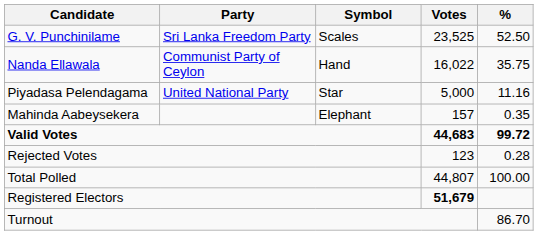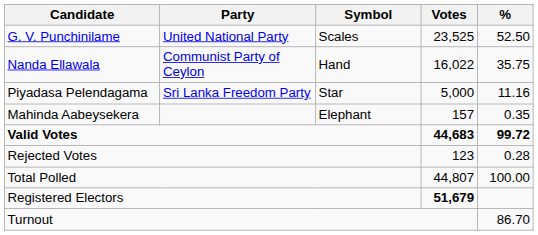 <table class="wikitable" border="1" style="text-align:right;">
 <tr>
 <th align=left width="180">Candidate</th>
 <th align=left width="180">Party</th>
 <th align=left width="120">Symbol</th>
 <th align=left width="60">Votes</th>
 <th align=left width="60">%</th>
 </tr>
 <tr>
 <td align=left><a href='#'>G. V. Punchinilame</a></td>
-<td align=left><a href='#'>Sri Lanka Freedom Party</a></td>
+<td align=left><a href='#'>United National Party</a></td>
 <td align=left>Scales</td>
 <td align=right>23,525</td>
 <td align=right>52.50</td>
 </tr>
 <tr>
 <td align=left><a href='#'>Nanda Ellawala</a></td>
 <td align=left><a href='#'>Communist Party of Ceylon</a></td>
 <td align=left>Hand</td>
 <td align=right>16,022</td>
 <td align=right>35.75</td>
 </tr>
 <tr>
 <td align=left>Piyadasa Pelendagama</td>
-<td align=left><a href='#'>United National Party</a></td>
+<td align=left><a href='#'>Sri Lanka Freedom Party</a></td>
 <td align=left>Star</td>
 <td align=right>5,000</td>
 <td align=right>11.16</td>
 </tr>
 <tr>
 <td align=left>Mahinda Aabeysekera</td>
 <td align=left></td>
 <td align=left>Elephant</td>
 <td align=right>157</td>
 <td align=right>0.35</td>
 </tr>
 <tr>
 <td align=left colspan=3><strong>Valid Votes</strong></td>
 <td><strong>44,683</strong></td>
 <td><strong>99.72</strong></td>
 </tr>
 <tr>
 <td align=left colspan=3>Rejected Votes</td>
 <td>123</td>
 <td>0.28</td>
 </tr>
 <tr>
 <td align=left colspan=3>Total Polled</td>
 <td>44,807</td>
 <td>100.00</td>
 </tr>
 <tr>
 <td align=left colspan=3>Registered Electors</td>
 <td><strong>51,679</strong></td>
 <td></td>
 </tr>
 <tr>
 <td align=left colspan=4>Turnout</td>
 <td>86.70</td>
 </tr>
 </table>
